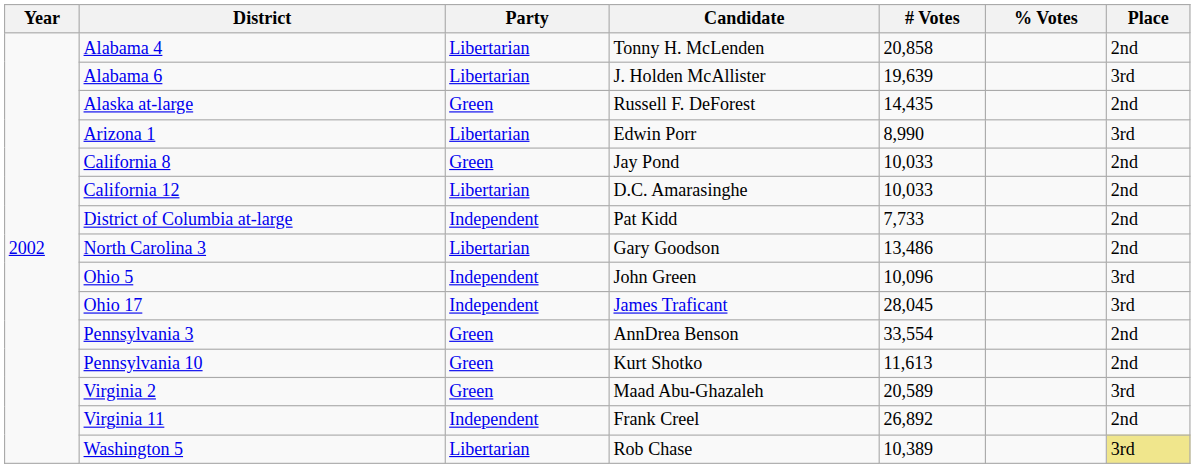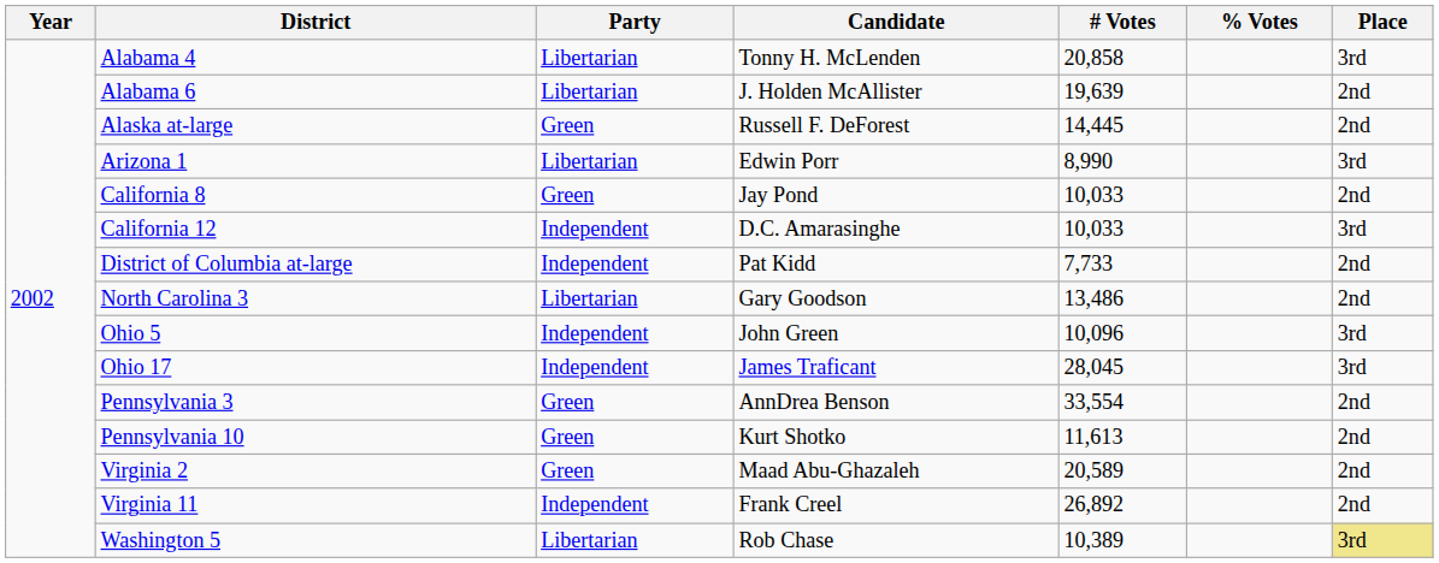 <table class="wikitable sortable collapsible collapsed" style="width:1050px">
 <tr>
 <th>Year</th>
 <th>District</th>
 <th>Party</th>
 <th>Candidate</th>
 <th># Votes</th>
 <th>% Votes</th>
 <th>Place</th>
 </tr>
 <tr>
 <td rowspan="15"><a href='#'>2002</a></td>
 <td><a href='#'>Alabama 4</a></td>
 <td><a href='#'>Libertarian</a></td>
 <td>Tonny H. McLenden</td>
 <td>20,858</td>
 <td></td>
-<td>2nd</td>
+<td>3rd</td>
 </tr>
 <tr>
 <td><a href='#'>Alabama 6</a></td>
 <td><a href='#'>Libertarian</a></td>
 <td>J. Holden McAllister</td>
 <td>19,639</td>
 <td></td>
-<td>3rd</td>
+<td>2nd</td>
 </tr>
 <tr>
 <td><a href='#'>Alaska at-large</a></td>
 <td><a href='#'>Green</a></td>
 <td>Russell F. DeForest</td>
-<td>14,435</td>
+<td>14,445</td>
 <td></td>
 <td>2nd</td>
 </tr>
 <tr>
 <td><a href='#'>Arizona 1</a></td>
 <td><a href='#'>Libertarian</a></td>
 <td>Edwin Porr</td>
 <td>8,990</td>
 <td></td>
 <td>3rd</td>
 </tr>
 <tr>
 <td><a href='#'>California 8</a></td>
 <td><a href='#'>Green</a></td>
 <td>Jay Pond</td>
 <td>10,033</td>
 <td></td>
 <td>2nd</td>
 </tr>
 <tr>
 <td><a href='#'>California 12</a></td>
-<td><a href='#'>Libertarian</a></td>
+<td><a href='#'>Independent</a></td>
 <td>D.C. Amarasinghe</td>
 <td>10,033</td>
 <td></td>
-<td>2nd</td>
+<td>3rd</td>
 </tr>
 <tr>
 <td><a href='#'>District of Columbia at-large</a></td>
 <td><a href='#'>Independent</a></td>
 <td>Pat Kidd</td>
 <td>7,733</td>
 <td></td>
 <td>2nd</td>
 </tr>
 <tr>
 <td><a href='#'>North Carolina 3</a></td>
 <td><a href='#'>Libertarian</a></td>
 <td>Gary Goodson</td>
 <td>13,486</td>
 <td></td>
 <td>2nd</td>
 </tr>
 <tr>
 <td><a href='#'>Ohio 5</a></td>
 <td><a href='#'>Independent</a></td>
 <td>John Green</td>
 <td>10,096</td>
 <td></td>
 <td>3rd</td>
 </tr>
 <tr>
 <td><a href='#'>Ohio 17</a></td>
 <td><a href='#'>Independent</a></td>
 <td><a href='#'>James Traficant</a></td>
 <td>28,045</td>
 <td></td>
 <td>3rd</td>
 </tr>
 <tr>
 <td><a href='#'>Pennsylvania 3</a></td>
 <td><a href='#'>Green</a></td>
 <td>AnnDrea Benson</td>
 <td>33,554</td>
 <td></td>
 <td>2nd</td>
 </tr>
 <tr>
 <td><a href='#'>Pennsylvania 10</a></td>
 <td><a href='#'>Green</a></td>
 <td>Kurt Shotko</td>
 <td>11,613</td>
 <td></td>
 <td>2nd</td>
 </tr>
 <tr>
 <td><a href='#'>Virginia 2</a></td>
 <td><a href='#'>Green</a></td>
 <td>Maad Abu-Ghazaleh</td>
 <td>20,589</td>
 <td></td>
-<td>3rd</td>
+<td>2nd</td>
 </tr>
 <tr>
 <td><a href='#'>Virginia 11</a></td>
 <td><a href='#'>Independent</a></td>
 <td>Frank Creel</td>
 <td>26,892</td>
 <td></td>
 <td>2nd</td>
 </tr>
 <tr>
 <td><a href='#'>Washington 5</a></td>
 <td><a href='#'>Libertarian</a></td>
 <td>Rob Chase</td>
 <td>10,389</td>
 <td></td>
 <td style="background: khaki;">3rd</td>
 </tr>
 </table>
